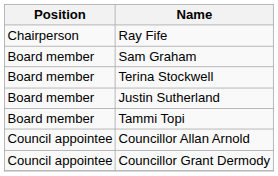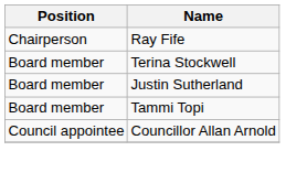 <table class="wikitable">
 <tr>
 <th>Position</th>
 <th>Name</th>
 </tr>
 <tr>
 <td>Chairperson</td>
 <td>Ray Fife</td>
-</tr>
-<tr>
-<td>Board member</td>
-<td>Sam Graham</td>
 </tr>
 <tr>
 <td>Board member</td>
 <td>Terina Stockwell</td>
 </tr>
 <tr>
 <td>Board member</td>
 <td>Justin Sutherland</td>
 </tr>
 <tr>
 <td>Board member</td>
 <td>Tammi Topi</td>
 </tr>
 <tr>
 <td>Council appointee</td>
 <td>Councillor Allan Arnold</td>
 </tr>
 <tr>
-<td>Council appointee</td>
-<td>Councillor Grant Dermody</td>
-</tr>
-<tr>
 </tr>
 </table>
